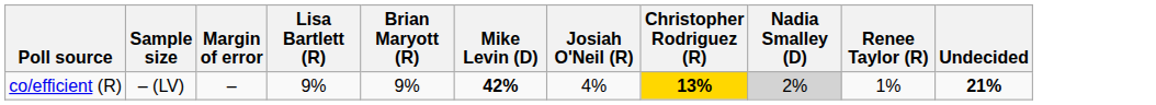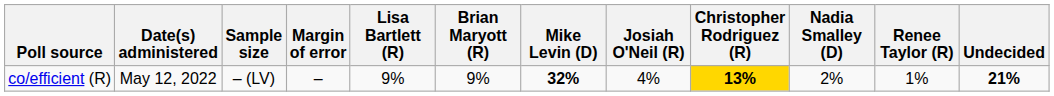 <table class="wikitable" style="font-size:90%;text-align:center;">
 <tr valign=bottom>
 <th>Poll source</th>
+<th>Date(s)<br>administered</th>
 <th>Sample<br>size</th>
 <th>Margin<br>of error</th>
 <th style="width:70px;">Lisa<br>Bartlett (R)</th>
 <th style="width:70px;">Brian<br>Maryott (R)</th>
 <th style="width:70px;">Mike<br>Levin (D)</th>
 <th style="width:70px;">Josiah<br>O'Neil (R)</th>
 <th style="width:70px;">Christopher<br>Rodriguez (R)</th>
 <th style="width:70px;">Nadia<br>Smalley (D)</th>
 <th style="width:70px;">Renee<br>Taylor (R)</th>
 <th>Undecided</th>
 </tr>
 <tr>
 <td style="text-align:left;"><a href='#'>co/efficient</a> (R)</td>
+<td>May 12, 2022</td>
 <td>– (LV)</td>
 <td>–</td>
 <td>9%</td>
 <td>9%</td>
-<td><strong>42%</strong></td>
+<td><strong>32%</strong></td>
 <td>4%</td>
 <td style="background: gold;"><strong>13%</strong></td>
-<td style="background: lightgrey;">2%</td>
+<td>2%</td>
 <td>1%</td>
 <td><strong>21%</strong></td>
 </tr>
 </table>
